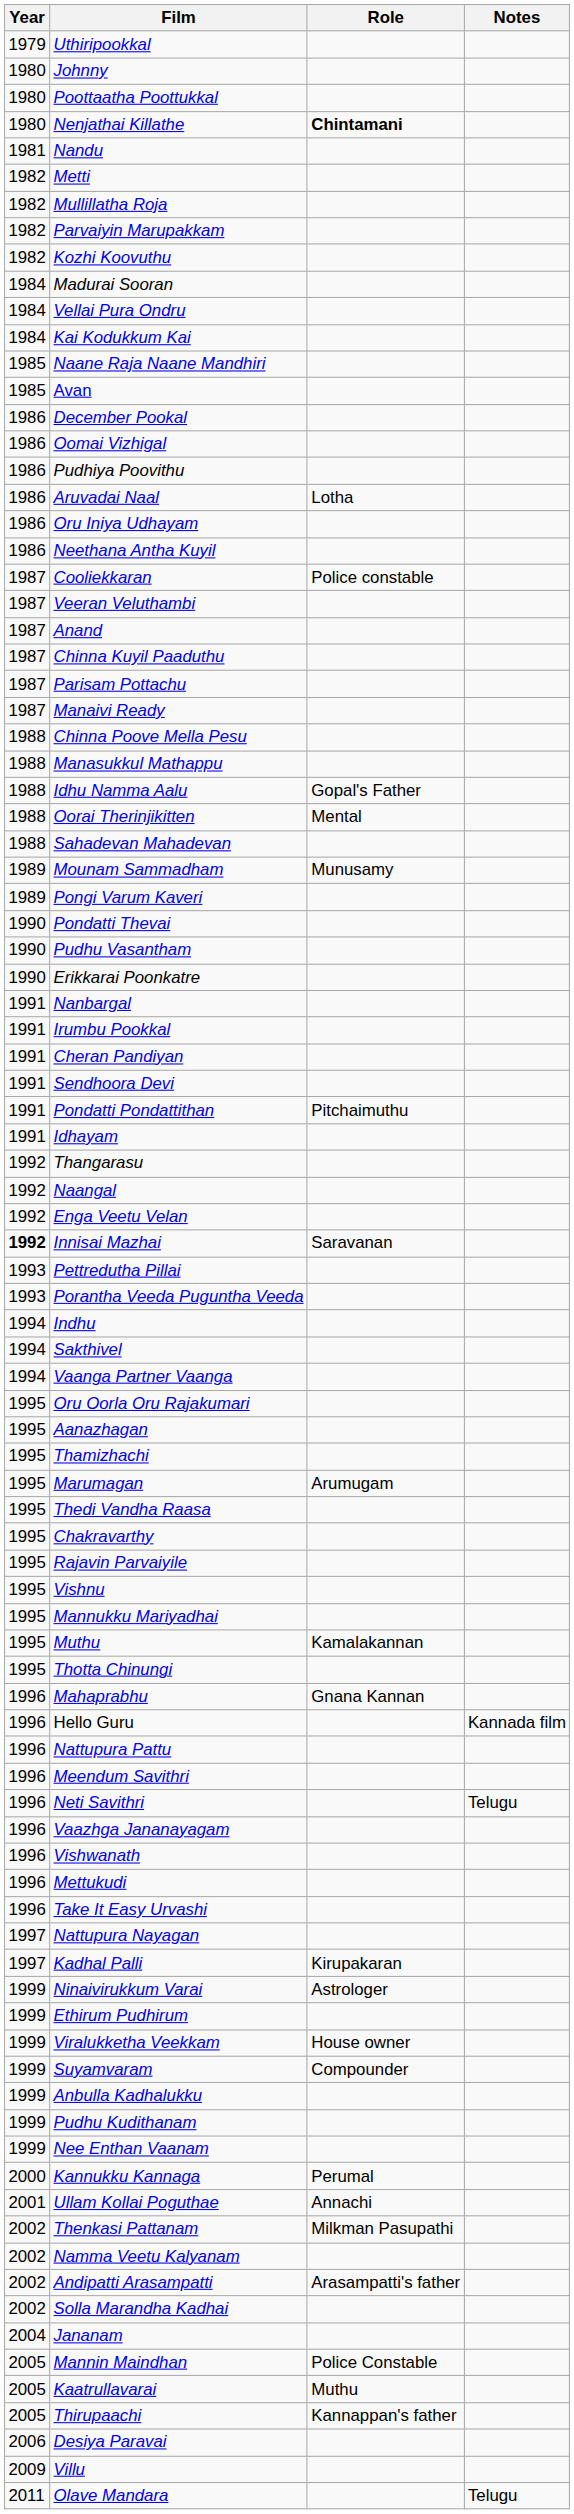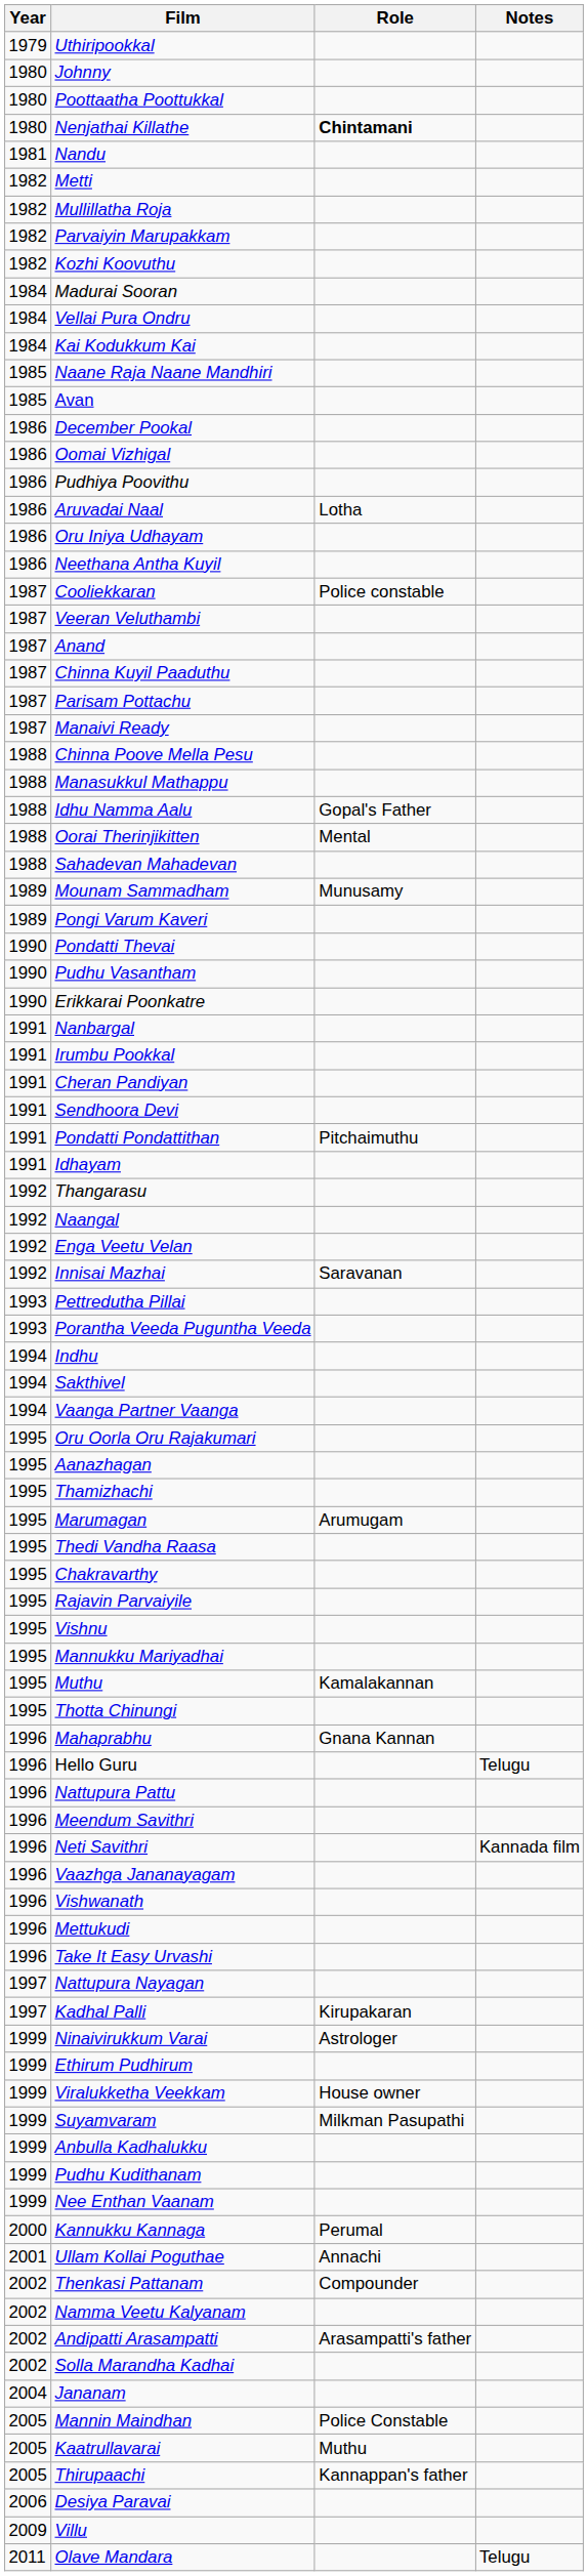 <table class="wikitable sortable">
 <tr>
 <th>Year</th>
 <th>Film</th>
 <th>Role</th>
 <th class=unsortable>Notes</th>
 </tr>
 <tr>
 <td>1979</td>
 <td><em><a href='#'>Uthiripookkal</a></em></td>
 <td></td>
 <td></td>
 </tr>
 <tr>
 <td>1980</td>
 <td><em><a href='#'>Johnny</a></em></td>
 <td></td>
 <td></td>
 </tr>
 <tr>
 <td>1980</td>
 <td><em><a href='#'>Poottaatha Poottukkal</a></em></td>
 <td></td>
 <td></td>
 </tr>
 <tr>
 <td>1980</td>
 <td><em><a href='#'>Nenjathai Killathe</a></em></td>
 <td><strong>Chintamani</strong></td>
 <td></td>
 </tr>
 <tr>
 <td>1981</td>
 <td><em><a href='#'>Nandu</a></em></td>
 <td></td>
 <td></td>
 </tr>
 <tr>
 <td>1982</td>
 <td><em><a href='#'>Metti</a></em></td>
 <td></td>
 <td></td>
 </tr>
 <tr>
 <td>1982</td>
 <td><em><a href='#'>Mullillatha Roja</a></em></td>
 <td></td>
 <td></td>
 </tr>
 <tr>
 <td>1982</td>
 <td><em><a href='#'>Parvaiyin Marupakkam</a></em></td>
 <td></td>
 <td></td>
 </tr>
 <tr>
 <td>1982</td>
 <td><em><a href='#'>Kozhi Koovuthu</a></em></td>
 <td></td>
 <td></td>
 </tr>
 <tr>
 <td>1984</td>
 <td><em>Madurai Sooran</em></td>
 <td></td>
 <td></td>
 </tr>
 <tr>
 <td>1984</td>
 <td><em><a href='#'>Vellai Pura Ondru</a></em></td>
 <td></td>
 <td></td>
 </tr>
 <tr>
 <td>1984</td>
 <td><em><a href='#'>Kai Kodukkum Kai</a></em></td>
 <td></td>
 <td></td>
 </tr>
 <tr>
 <td>1985</td>
 <td><em><a href='#'>Naane Raja Naane Mandhiri</a></em></td>
 <td></td>
 <td></td>
 </tr>
 <tr>
 <td>1985</td>
 <td><a href='#'>Avan</a></td>
 <td></td>
 <td></td>
 </tr>
 <tr>
 <td>1986</td>
 <td><em><a href='#'>December Pookal</a></em></td>
 <td></td>
 <td></td>
 </tr>
 <tr>
 <td>1986</td>
 <td><em><a href='#'>Oomai Vizhigal</a></em></td>
 <td></td>
 <td></td>
 </tr>
 <tr>
 <td>1986</td>
 <td><em>Pudhiya Poovithu</em></td>
 <td></td>
 <td></td>
 </tr>
 <tr>
 <td>1986</td>
 <td><em><a href='#'>Aruvadai Naal</a></em></td>
 <td>Lotha</td>
 <td></td>
 </tr>
 <tr>
 <td>1986</td>
 <td><em><a href='#'>Oru Iniya Udhayam</a></em></td>
 <td></td>
 <td></td>
 </tr>
 <tr>
 <td>1986</td>
 <td><em><a href='#'>Neethana Antha Kuyil</a></em></td>
 <td></td>
 <td></td>
 </tr>
 <tr>
 <td>1987</td>
 <td><em><a href='#'>Cooliekkaran</a></em></td>
 <td>Police constable</td>
 <td></td>
 </tr>
 <tr>
 <td>1987</td>
 <td><em><a href='#'>Veeran Veluthambi</a></em></td>
 <td></td>
 <td></td>
 </tr>
 <tr>
 <td>1987</td>
 <td><em><a href='#'>Anand</a></em></td>
 <td></td>
 <td></td>
 </tr>
 <tr>
 <td>1987</td>
 <td><em><a href='#'>Chinna Kuyil Paaduthu</a></em></td>
 <td></td>
 <td></td>
 </tr>
 <tr>
 <td>1987</td>
 <td><em><a href='#'>Parisam Pottachu</a></em></td>
 <td></td>
 <td></td>
 </tr>
 <tr>
 <td>1987</td>
 <td><em><a href='#'>Manaivi Ready</a></em></td>
 <td></td>
 <td></td>
 </tr>
 <tr>
 <td>1988</td>
 <td><em><a href='#'>Chinna Poove Mella Pesu</a></em></td>
 <td></td>
 <td></td>
 </tr>
 <tr>
 <td>1988</td>
 <td><em><a href='#'>Manasukkul Mathappu</a></em></td>
 <td></td>
 <td></td>
 </tr>
 <tr>
 <td>1988</td>
 <td><em><a href='#'>Idhu Namma Aalu</a></em></td>
 <td>Gopal's Father</td>
 <td></td>
 </tr>
 <tr>
 <td>1988</td>
 <td><em><a href='#'>Oorai Therinjikitten</a></em></td>
 <td>Mental</td>
 <td></td>
 </tr>
 <tr>
 <td>1988</td>
 <td><em><a href='#'>Sahadevan Mahadevan</a></em></td>
 <td></td>
 <td></td>
 </tr>
 <tr>
 <td>1989</td>
 <td><em><a href='#'>Mounam Sammadham</a></em></td>
 <td>Munusamy</td>
 <td></td>
 </tr>
 <tr>
 <td>1989</td>
 <td><em><a href='#'>Pongi Varum Kaveri</a></em></td>
 <td></td>
 <td></td>
 </tr>
 <tr>
 <td>1990</td>
 <td><em><a href='#'>Pondatti Thevai</a></em></td>
 <td></td>
 <td></td>
 </tr>
 <tr>
 <td>1990</td>
 <td><em><a href='#'>Pudhu Vasantham</a></em></td>
 <td></td>
 <td></td>
 </tr>
 <tr>
 <td>1990</td>
 <td><em>Erikkarai Poonkatre</em></td>
 <td></td>
 <td></td>
 </tr>
 <tr>
 <td>1991</td>
 <td><em><a href='#'>Nanbargal</a></em></td>
 <td></td>
 <td></td>
 </tr>
 <tr>
 <td>1991</td>
 <td><em><a href='#'>Irumbu Pookkal</a></em></td>
 <td></td>
 <td></td>
 </tr>
 <tr>
 <td>1991</td>
 <td><em><a href='#'>Cheran Pandiyan</a></em></td>
 <td></td>
 <td></td>
 </tr>
 <tr>
 <td>1991</td>
 <td><em><a href='#'>Sendhoora Devi</a></em></td>
 <td></td>
 <td></td>
 </tr>
 <tr>
 <td>1991</td>
 <td><em><a href='#'>Pondatti Pondattithan</a></em></td>
 <td>Pitchaimuthu</td>
 <td></td>
 </tr>
 <tr>
 <td>1991</td>
 <td><em><a href='#'>Idhayam</a></em></td>
 <td></td>
 <td></td>
 </tr>
 <tr>
 <td>1992</td>
 <td><em>Thangarasu</em></td>
 <td></td>
 <td></td>
 </tr>
 <tr>
 <td>1992</td>
 <td><em><a href='#'>Naangal</a></em></td>
 <td></td>
 <td></td>
 </tr>
 <tr>
 <td>1992</td>
 <td><em><a href='#'>Enga Veetu Velan</a></em></td>
 <td></td>
 <td></td>
 </tr>
 <tr>
-<td><strong>1992</strong></td>
+<td>1992</td>
 <td><em><a href='#'>Innisai Mazhai</a></em></td>
 <td>Saravanan</td>
 <td></td>
 </tr>
 <tr>
 <td>1993</td>
 <td><em><a href='#'>Pettredutha Pillai</a></em></td>
 <td></td>
 <td></td>
 </tr>
 <tr>
 <td>1993</td>
 <td><em><a href='#'>Porantha Veeda Puguntha Veeda</a></em></td>
 <td></td>
 <td></td>
 </tr>
 <tr>
 <td>1994</td>
 <td><em><a href='#'>Indhu</a></em></td>
 <td></td>
 <td></td>
 </tr>
 <tr>
 <td>1994</td>
 <td><em><a href='#'>Sakthivel</a></em></td>
 <td></td>
 <td></td>
 </tr>
 <tr>
 <td>1994</td>
 <td><em><a href='#'>Vaanga Partner Vaanga</a></em></td>
 <td></td>
 <td></td>
 </tr>
 <tr>
 <td>1995</td>
 <td><em><a href='#'>Oru Oorla Oru Rajakumari</a></em></td>
 <td></td>
 <td></td>
 </tr>
 <tr>
 <td>1995</td>
 <td><em><a href='#'>Aanazhagan</a></em></td>
 <td></td>
 <td></td>
 </tr>
 <tr>
 <td>1995</td>
 <td><em><a href='#'>Thamizhachi</a></em></td>
 <td></td>
 <td></td>
 </tr>
 <tr>
 <td>1995</td>
 <td><em><a href='#'>Marumagan</a></em></td>
 <td>Arumugam</td>
 <td></td>
 </tr>
 <tr>
 <td>1995</td>
 <td><em><a href='#'>Thedi Vandha Raasa</a></em></td>
 <td></td>
 <td></td>
 </tr>
 <tr>
 <td>1995</td>
 <td><em><a href='#'>Chakravarthy</a></em></td>
 <td></td>
 <td></td>
 </tr>
 <tr>
 <td>1995</td>
 <td><em><a href='#'>Rajavin Parvaiyile</a></em></td>
 <td></td>
 <td></td>
 </tr>
 <tr>
 <td>1995</td>
 <td><em><a href='#'>Vishnu</a></em></td>
 <td></td>
 <td></td>
 </tr>
 <tr>
 <td>1995</td>
 <td><em><a href='#'>Mannukku Mariyadhai</a></em></td>
 <td></td>
 <td></td>
 </tr>
 <tr>
 <td>1995</td>
 <td><em><a href='#'>Muthu</a></em></td>
 <td>Kamalakannan</td>
 <td></td>
 </tr>
 <tr>
 <td>1995</td>
 <td><em><a href='#'>Thotta Chinungi</a></em></td>
 <td></td>
 <td></td>
 </tr>
 <tr>
 <td>1996</td>
 <td><em><a href='#'>Mahaprabhu</a></em></td>
 <td>Gnana Kannan</td>
 <td></td>
 </tr>
 <tr>
 <td>1996</td>
 <td>Hello Guru</td>
 <td></td>
-<td>Kannada film</td>
+<td>Telugu</td>
 </tr>
 <tr>
 <td>1996</td>
 <td><em><a href='#'>Nattupura Pattu</a></em></td>
 <td></td>
 <td></td>
 </tr>
 <tr>
 <td>1996</td>
 <td><em><a href='#'>Meendum Savithri</a></em></td>
 <td></td>
 <td></td>
 </tr>
 <tr>
 <td>1996</td>
 <td><em><a href='#'>Neti Savithri</a></em></td>
 <td></td>
-<td>Telugu</td>
+<td>Kannada film</td>
 </tr>
 <tr>
 <td>1996</td>
 <td><em><a href='#'>Vaazhga Jananayagam</a></em></td>
 <td></td>
 <td></td>
 </tr>
 <tr>
 <td>1996</td>
 <td><em><a href='#'>Vishwanath</a></em></td>
 <td></td>
 <td></td>
 </tr>
 <tr>
 <td>1996</td>
 <td><em><a href='#'>Mettukudi </a></em></td>
 <td></td>
 <td></td>
 </tr>
 <tr>
 <td>1996</td>
 <td><em><a href='#'>Take It Easy Urvashi</a></em></td>
 <td></td>
 <td></td>
 </tr>
 <tr>
 <td>1997</td>
 <td><em><a href='#'>Nattupura Nayagan</a></em></td>
 <td></td>
 <td></td>
 </tr>
 <tr>
 <td>1997</td>
 <td><em><a href='#'>Kadhal Palli</a></em></td>
 <td>Kirupakaran</td>
 <td></td>
 </tr>
 <tr>
 <td>1999</td>
 <td><em><a href='#'>Ninaivirukkum Varai</a></em></td>
 <td>Astrologer</td>
 <td></td>
 </tr>
 <tr>
 <td>1999</td>
 <td><em><a href='#'>Ethirum Pudhirum</a></em></td>
 <td></td>
 <td></td>
 </tr>
 <tr>
 <td>1999</td>
 <td><em><a href='#'>Viralukketha Veekkam</a></em></td>
 <td>House owner</td>
 <td></td>
 </tr>
 <tr>
 <td>1999</td>
 <td><em><a href='#'>Suyamvaram</a></em></td>
-<td>Compounder</td>
+<td>Milkman Pasupathi</td>
 <td></td>
 </tr>
 <tr>
 <td>1999</td>
 <td><em><a href='#'>Anbulla Kadhalukku</a></em></td>
 <td></td>
 <td></td>
 </tr>
 <tr>
 <td>1999</td>
 <td><em><a href='#'>Pudhu Kudithanam</a></em></td>
 <td></td>
 <td></td>
 </tr>
 <tr>
 <td>1999</td>
 <td><em><a href='#'>Nee Enthan Vaanam</a></em></td>
 <td></td>
 <td></td>
 </tr>
 <tr>
 <td>2000</td>
 <td><em><a href='#'>Kannukku Kannaga</a></em></td>
 <td>Perumal</td>
 <td></td>
 </tr>
 <tr>
 <td>2001</td>
 <td><em><a href='#'>Ullam Kollai Poguthae</a></em></td>
 <td>Annachi</td>
 <td></td>
 </tr>
 <tr>
 <td>2002</td>
 <td><em><a href='#'>Thenkasi Pattanam</a></em></td>
-<td>Milkman Pasupathi</td>
+<td>Compounder</td>
 <td></td>
 </tr>
 <tr>
 <td>2002</td>
 <td><em><a href='#'>Namma Veetu Kalyanam</a></em></td>
 <td></td>
 <td></td>
 </tr>
 <tr>
 <td>2002</td>
 <td><em><a href='#'>Andipatti Arasampatti</a></em></td>
 <td>Arasampatti's father</td>
 <td></td>
 </tr>
 <tr>
 <td>2002</td>
 <td><em><a href='#'>Solla Marandha Kadhai</a></em></td>
 <td></td>
 <td></td>
 </tr>
 <tr>
 <td>2004</td>
 <td><em><a href='#'>Jananam</a></em></td>
 <td></td>
 <td></td>
 </tr>
 <tr>
 <td>2005</td>
 <td><em><a href='#'>Mannin Maindhan</a></em></td>
 <td>Police Constable</td>
 <td></td>
 </tr>
 <tr>
 <td>2005</td>
 <td><em><a href='#'>Kaatrullavarai</a></em></td>
 <td>Muthu</td>
 <td></td>
 </tr>
 <tr>
 <td>2005</td>
 <td><em><a href='#'>Thirupaachi</a></em></td>
 <td>Kannappan's father</td>
 <td></td>
 </tr>
 <tr>
 <td>2006</td>
 <td><em><a href='#'>Desiya Paravai</a></em></td>
 <td></td>
 <td></td>
 </tr>
 <tr>
 <td>2009</td>
 <td><em><a href='#'>Villu</a></em></td>
 <td></td>
 <td></td>
 </tr>
 <tr>
 <td>2011</td>
 <td><em><a href='#'>Olave Mandara</a></em></td>
 <td></td>
 <td>Telugu</td>
 </tr>
 </table>
